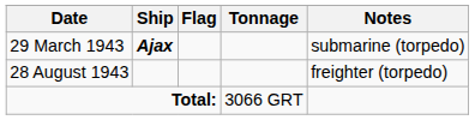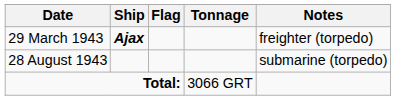 <table class=wikitable style="margin: 1em auto;">
 <tr>
 </tr>
 <tr>
 <th>Date</th>
 <th>Ship</th>
 <th>Flag</th>
 <th>Tonnage</th>
 <th>Notes</th>
 </tr>
 <tr>
 <td>29 March 1943</td>
 <td><strong><em>Ajax</em></strong></td>
 <td></td>
 <td></td>
-<td>submarine (torpedo)</td>
+<td>freighter (torpedo)</td>
 </tr>
 <tr>
 <td>28 August 1943</td>
 <td></td>
 <td></td>
 <td></td>
-<td>freighter (torpedo)</td>
+<td>submarine (torpedo)</td>
 </tr>
 <tr>
 <td colspan="3" style="text-align:right;"><strong>Total:</strong></td>
 <td>3066 GRT</td>
 <td></td>
 </tr>
 </table>
